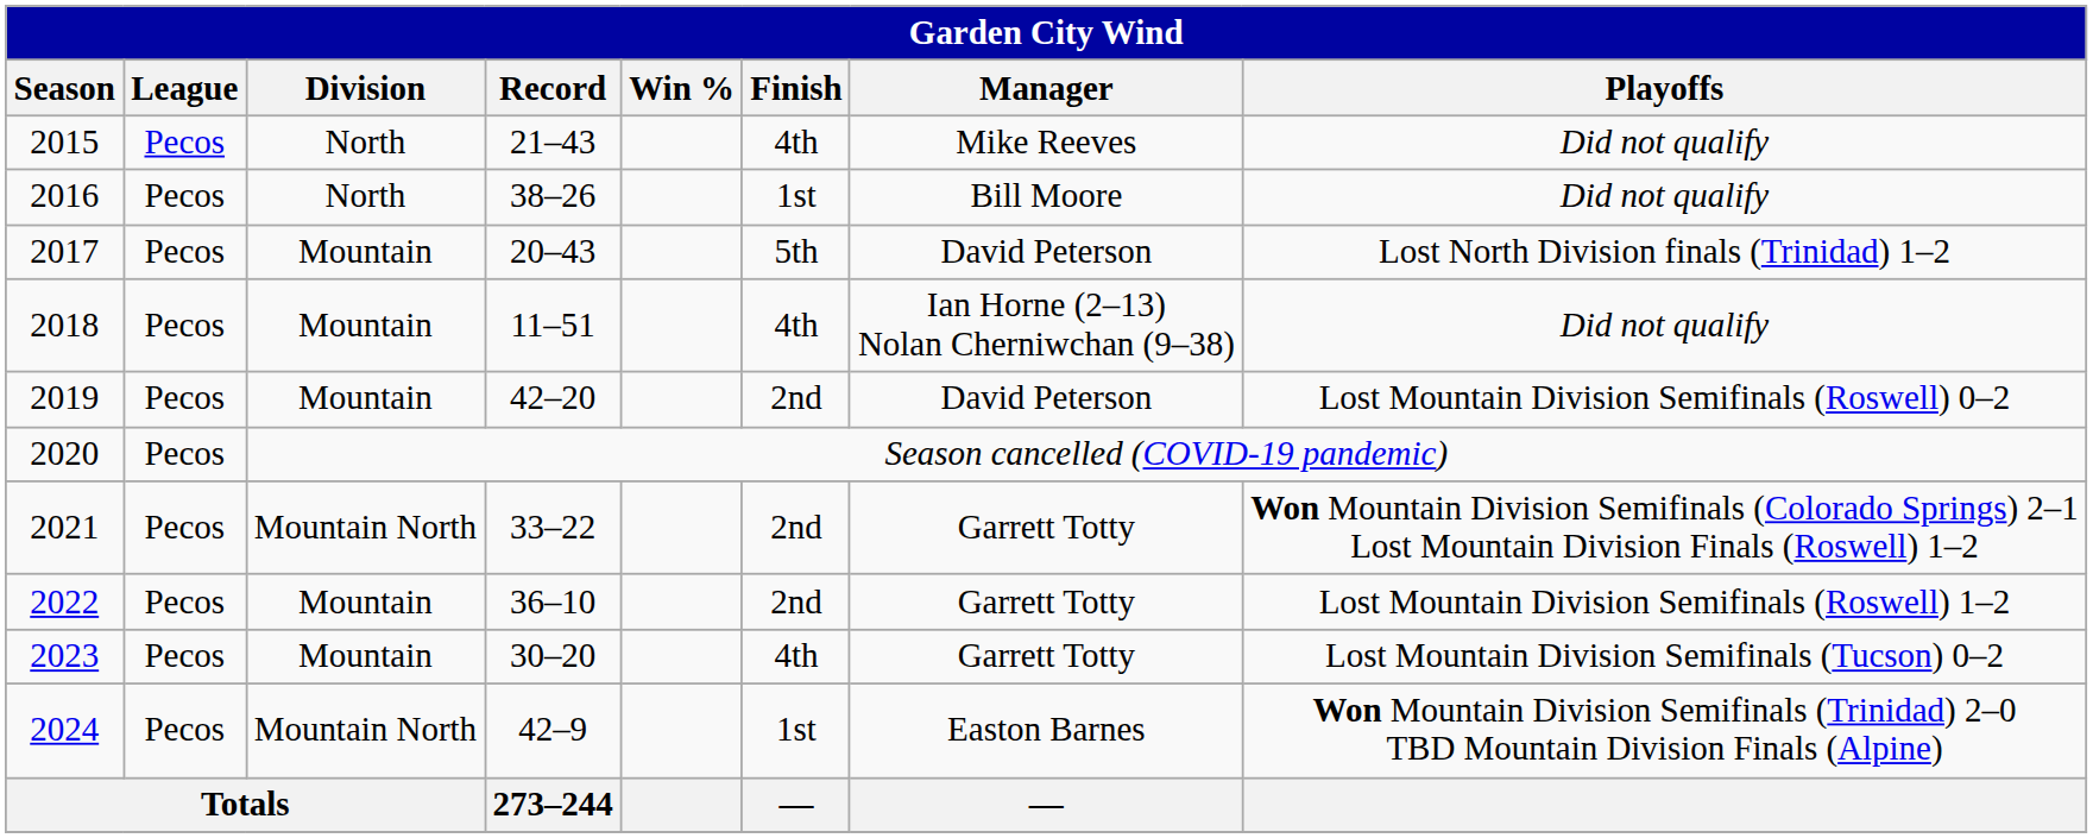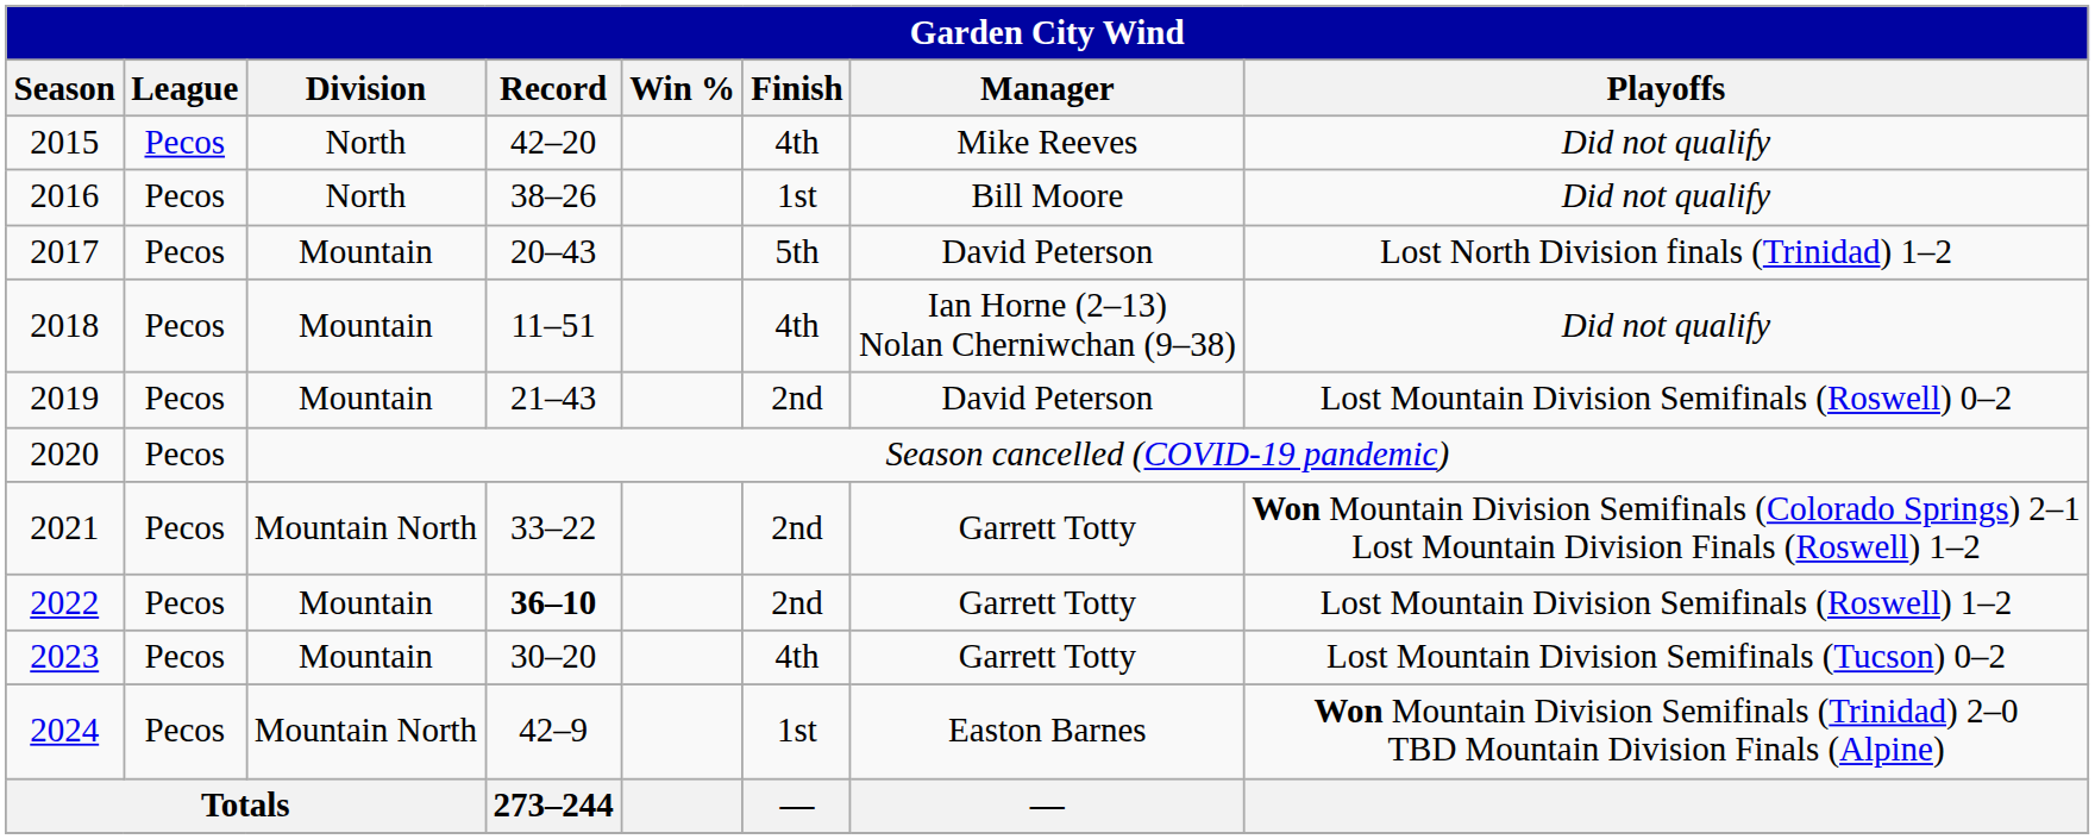 <table class="wikitable">
 <tr>
 <th colspan="8" style="background:#0003a1;color: white">Garden City Wind</th>
 </tr>
 <tr>
 <th>Season</th>
 <th>League</th>
 <th>Division</th>
 <th>Record</th>
 <th>Win %</th>
 <th>Finish</th>
 <th>Manager</th>
 <th>Playoffs</th>
 </tr>
 <tr align="center">
 <td>2015</td>
 <td><a href='#'>Pecos</a></td>
 <td>North</td>
-<td>21–43</td>
+<td>42–20</td>
 <td></td>
 <td>4th</td>
 <td>Mike Reeves</td>
 <td><em>Did not qualify</em></td>
 </tr>
 <tr align="center">
 <td>2016</td>
 <td>Pecos</td>
 <td>North</td>
 <td>38–26</td>
 <td></td>
 <td>1st</td>
 <td>Bill Moore</td>
 <td><em>Did not qualify</em></td>
 </tr>
 <tr align="center">
 <td>2017</td>
 <td>Pecos</td>
 <td>Mountain</td>
 <td>20–43</td>
 <td></td>
 <td>5th</td>
 <td>David Peterson</td>
 <td>Lost North Division finals (<a href='#'>Trinidad</a>) 1–2</td>
 </tr>
 <tr align="center">
 <td>2018</td>
 <td>Pecos</td>
 <td>Mountain</td>
 <td>11–51</td>
 <td></td>
 <td>4th</td>
 <td>Ian Horne (2–13) <br> Nolan Cherniwchan (9–38)</td>
 <td><em>Did not qualify</em></td>
 </tr>
 <tr align="center">
 <td>2019</td>
 <td>Pecos</td>
 <td>Mountain</td>
-<td>42–20</td>
+<td>21–43</td>
 <td></td>
 <td>2nd</td>
 <td>David Peterson</td>
 <td>Lost Mountain Division Semifinals (<a href='#'>Roswell</a>) 0–2</td>
 </tr>
 <tr align="center">
 <td>2020</td>
 <td>Pecos</td>
 <td colspan="6"><em>Season cancelled (<a href='#'>COVID-19 pandemic</a>)</em></td>
 </tr>
 <tr align="center">
 <td>2021</td>
 <td>Pecos</td>
 <td>Mountain North</td>
 <td>33–22</td>
 <td></td>
 <td>2nd</td>
 <td>Garrett Totty</td>
 <td><strong>Won</strong> Mountain Division Semifinals (<a href='#'>Colorado Springs</a>) 2–1 <br> Lost Mountain Division Finals (<a href='#'>Roswell</a>) 1–2</td>
 </tr>
 <tr align="center">
 <td><a href='#'>2022</a></td>
 <td>Pecos</td>
 <td>Mountain</td>
-<td>36–10</td>
+<td><strong>36–10</strong></td>
 <td></td>
 <td>2nd</td>
 <td>Garrett Totty</td>
 <td>Lost Mountain Division Semifinals (<a href='#'>Roswell</a>) 1–2</td>
 </tr>
 <tr align="center">
 <td><a href='#'>2023</a></td>
 <td>Pecos</td>
 <td>Mountain</td>
 <td>30–20</td>
 <td></td>
 <td>4th</td>
 <td>Garrett Totty</td>
 <td>Lost Mountain Division Semifinals (<a href='#'>Tucson</a>) 0–2</td>
 </tr>
 <tr align="center">
 <td><a href='#'>2024</a></td>
 <td>Pecos</td>
 <td>Mountain North</td>
 <td>42–9</td>
 <td></td>
 <td>1st</td>
 <td>Easton Barnes</td>
 <td><strong>Won</strong> Mountain Division Semifinals (<a href='#'>Trinidad</a>) 2–0 <br> TBD Mountain Division Finals (<a href='#'>Alpine</a>)</td>
 </tr>
 <tr align="center">
 <th colspan="3">Totals</th>
 <th>273–244</th>
 <th></th>
 <th>—</th>
 <th>—</th>
 <th></th>
 </tr>
 <tr>
 </tr>
 </table>
